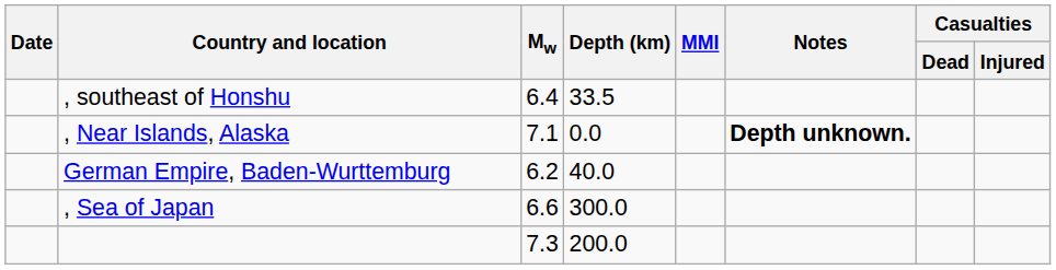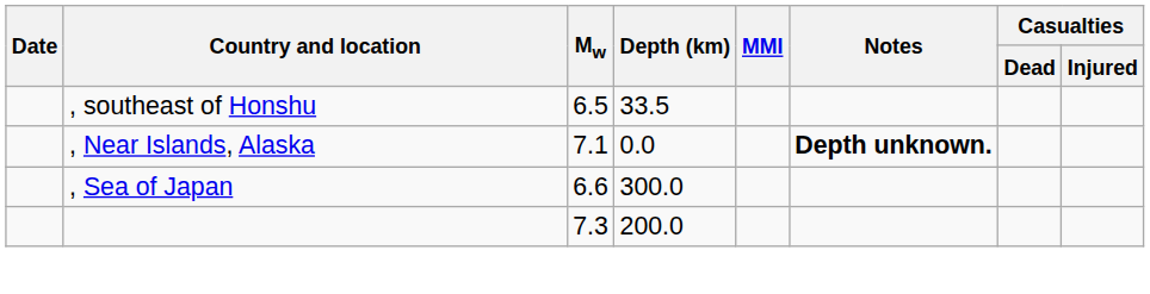 <table class="wikitable sortable sort-under" style="border:1px black; margin-left:1em;">
 <tr>
 <th rowspan="2"><small>Date</small></th>
 <th rowspan="2" style="width: 310px"><small>Country and location</small></th>
 <th rowspan="2"><small>M<sub>w</sub></small></th>
 <th rowspan="2"><small>Depth (km)</small></th>
 <th rowspan="2"><small><a href='#'>MMI</a></small></th>
 <th rowspan="2" class="unsortable"><small>Notes</small></th>
 <th colspan="2"><small>Casualties</small></th>
 </tr>
 <tr>
 <th><small>Dead</small></th>
 <th><small>Injured</small></th>
 </tr>
 <tr>
 <td></td>
 <td>, southeast of <a href='#'>Honshu</a></td>
-<td>6.4</td>
+<td>6.5</td>
 <td>33.5</td>
 <td></td>
 <td></td>
 <td></td>
 <td></td>
 </tr>
 <tr>
 <td></td>
 <td>, <a href='#'>Near Islands</a>, <a href='#'>Alaska</a></td>
 <td>7.1</td>
 <td>0.0</td>
 <td></td>
 <td><strong>Depth unknown.</strong></td>
-<td></td>
-<td></td>
-</tr>
-<tr>
-<td></td>
-<td> <a href='#'>German Empire</a>, <a href='#'>Baden-Wurttemburg</a></td>
-<td>6.2</td>
-<td>40.0</td>
-<td></td>
-<td></td>
 <td></td>
 <td></td>
 </tr>
 <tr>
 <td></td>
 <td>, <a href='#'>Sea of Japan</a></td>
 <td>6.6</td>
 <td>300.0</td>
 <td></td>
 <td></td>
 <td></td>
 <td></td>
 </tr>
 <tr>
 <td></td>
 <td></td>
 <td>7.3</td>
 <td>200.0</td>
 <td></td>
 <td></td>
 <td></td>
 <td></td>
 </tr>
 </table>
